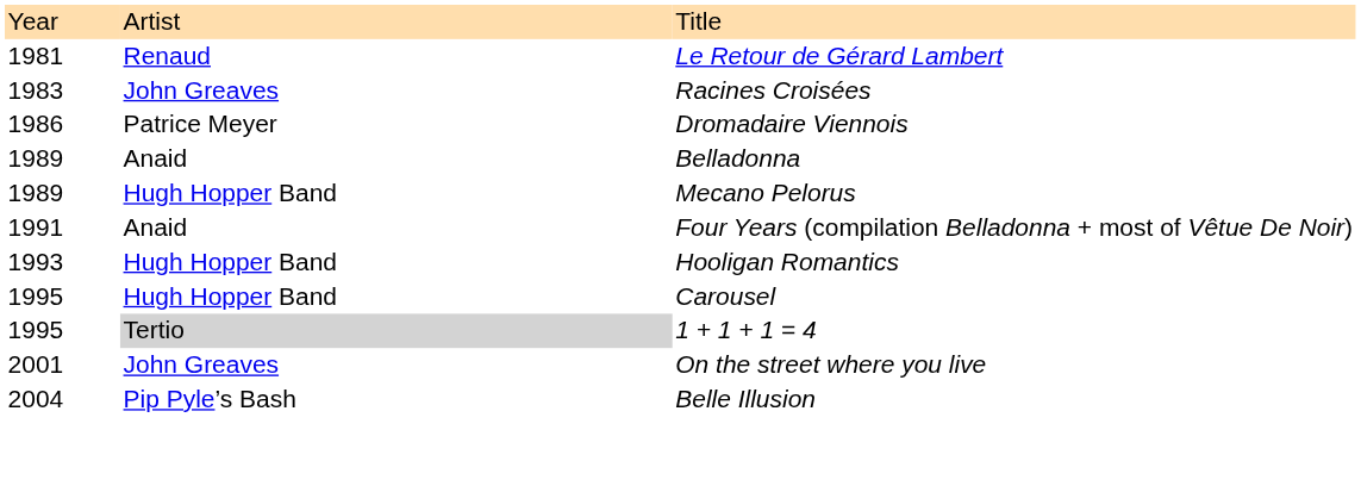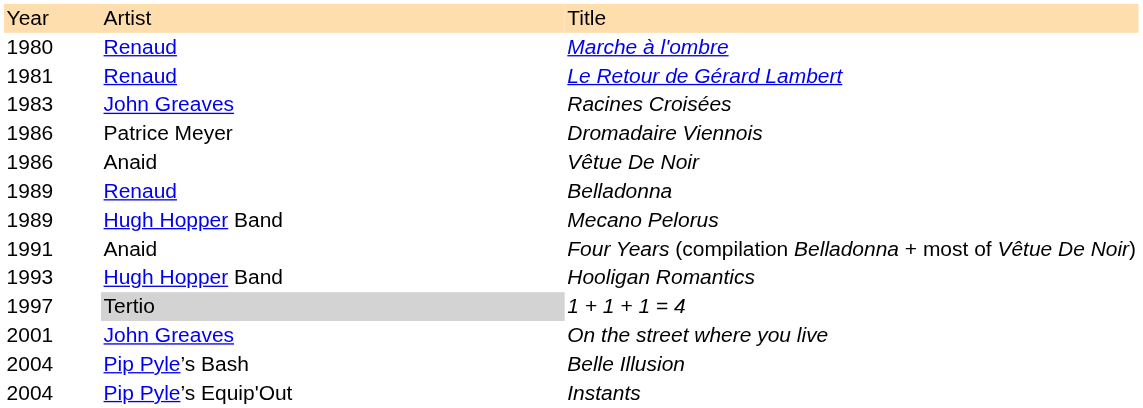 <table cellspacing="0" cellpadding="2" border="0">
 <tr style="background:#ffdead;">
 <td width=70px>Year</td>
 <td width=350px>Artist</td>
 <td>Title</td>
+</tr>
+<tr>
+<td>1980</td>
+<td><a href='#'>Renaud</a></td>
+<td><em><a href='#'>Marche à l'ombre</a></em></td>
 </tr>
 <tr>
 <td>1981</td>
 <td><a href='#'>Renaud</a></td>
 <td><em><a href='#'>Le Retour de Gérard Lambert</a></em></td>
 </tr>
 <tr>
 <td>1983</td>
 <td><a href='#'>John Greaves</a></td>
 <td><em>Racines Croisées</em></td>
 </tr>
 <tr>
 <td>1986</td>
 <td>Patrice Meyer</td>
 <td><em>Dromadaire Viennois</em></td>
 </tr>
 <tr>
+<td>1986</td>
+<td>Anaid</td>
+<td><em>Vêtue De Noir</em></td>
+</tr>
+<tr>
 <td>1989</td>
-<td>Anaid</td>
+<td><a href='#'>Renaud</a></td>
 <td><em>Belladonna</em></td>
 </tr>
 <tr>
 <td>1989</td>
 <td><a href='#'>Hugh Hopper</a> Band</td>
 <td><em>Mecano Pelorus</em></td>
 </tr>
 <tr>
 <td>1991</td>
 <td>Anaid</td>
 <td><em>Four Years</em> (compilation <em>Belladonna</em> + most of <em>Vêtue De Noir</em>)</td>
 </tr>
 <tr>
 <td>1993</td>
 <td><a href='#'>Hugh Hopper</a> Band</td>
 <td><em>Hooligan Romantics</em></td>
 </tr>
 <tr>
-<td>1995</td>
-<td><a href='#'>Hugh Hopper</a> Band</td>
-<td><em>Carousel</em></td>
-</tr>
-<tr>
-<td>1995</td>
+<td>1997</td>
 <td style="background: lightgrey;">Tertio</td>
 <td><em>1 + 1 + 1 = 4</em></td>
 </tr>
 <tr>
 <td>2001</td>
 <td><a href='#'>John Greaves</a></td>
 <td><em>On the street where you live</em></td>
 </tr>
 <tr>
 <td>2004</td>
 <td><a href='#'>Pip Pyle</a>’s Bash</td>
 <td><em>Belle Illusion</em></td>
 </tr>
+<tr>
+<td>2004</td>
+<td><a href='#'>Pip Pyle</a>’s Equip'Out</td>
+<td><em>Instants</em></td>
+</tr>
 </table>
